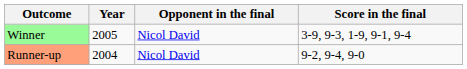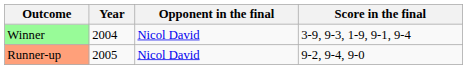 <table class="sortable wikitable">
 <tr>
 <th width="100">Outcome</th>
 <th width="50">Year</th>
 <th width="200">Opponent in the final</th>
 <th width="200">Score in the final</th>
 </tr>
 <tr>
 <td bgcolor="98FB98">Winner</td>
-<td>2005</td>
+<td>2004</td>
 <td> <a href='#'>Nicol David</a></td>
 <td>3-9, 9-3, 1-9, 9-1, 9-4</td>
 </tr>
 <tr>
 <td bgcolor="ffa07a">Runner-up</td>
-<td>2004</td>
+<td>2005</td>
 <td> <a href='#'>Nicol David</a></td>
 <td>9-2, 9-4, 9-0</td>
 </tr>
 </table>
